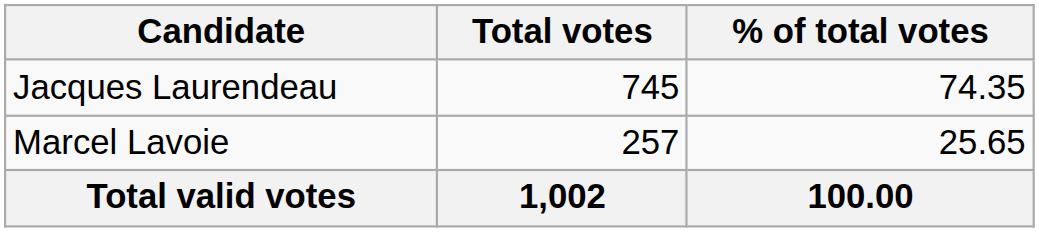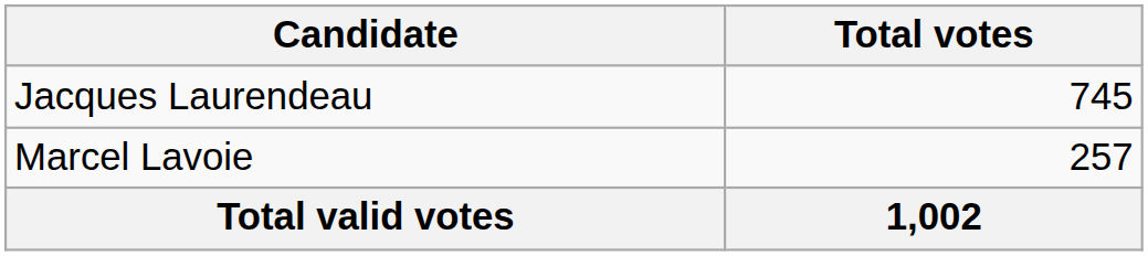 <table class="wikitable" width="475">
 <tr>
 <th align="left">Candidate</th>
 <th align="right">Total votes</th>
-<th align="right">% of total votes</th>
 </tr>
 <tr>
 <td align="left">Jacques Laurendeau</td>
 <td align="right">745</td>
-<td align="right">74.35</td>
 </tr>
 <tr>
 <td align="left">Marcel Lavoie</td>
 <td align="right">257</td>
-<td align="right">25.65</td>
 </tr>
 <tr bgcolor="#EEEEEE">
 <th align="left">Total valid votes</th>
 <th align="right"><strong>1,002</strong></th>
-<th align="right"><strong>100.00</strong></th>
 </tr>
 </table>
